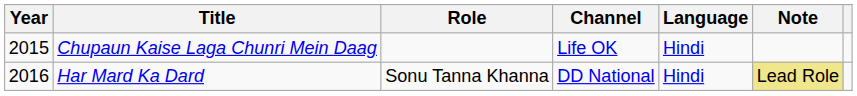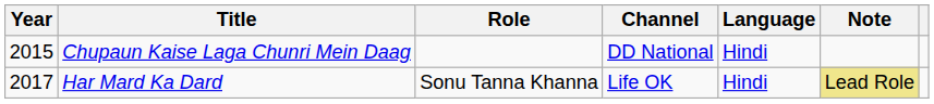 <table class="wikitable">
 <tr>
 <th>Year</th>
 <th>Title</th>
 <th>Role</th>
 <th>Channel</th>
 <th>Language</th>
 <th>Note</th>
 <th></th>
 </tr>
 <tr>
 <td>2015</td>
 <td><em><a href='#'>Chupaun Kaise Laga Chunri Mein Daag</a></em></td>
 <td></td>
-<td><a href='#'>Life OK</a></td>
+<td><a href='#'>DD National</a></td>
 <td><a href='#'>Hindi</a></td>
 <td></td>
 <td></td>
 </tr>
 <tr>
-<td>2016</td>
+<td>2017</td>
 <td><em><a href='#'>Har Mard Ka Dard</a></em></td>
 <td>Sonu Tanna Khanna</td>
-<td><a href='#'>DD National</a></td>
+<td><a href='#'>Life OK</a></td>
 <td><a href='#'>Hindi</a></td>
 <td style="background: khaki;">Lead Role</td>
 <td></td>
 </tr>
 </table>
